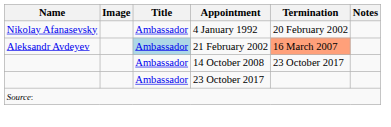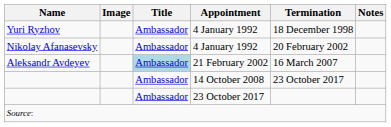 <table class="wikitable">
 <tr valign="middle">
 <th>Name</th>
 <th>Image</th>
 <th>Title</th>
 <th>Appointment</th>
 <th>Termination</th>
 <th>Notes</th>
+</tr>
+<tr>
+<td><a href='#'>Yuri Ryzhov</a></td>
+<td></td>
+<td><a href='#'>Ambassador</a></td>
+<td>4 January 1992</td>
+<td>18 December 1998</td>
+<td></td>
 </tr>
 <tr>
 <td><a href='#'>Nikolay Afanasevsky</a></td>
 <td></td>
 <td><a href='#'>Ambassador</a></td>
 <td>4 January 1992</td>
 <td>20 February 2002</td>
 <td></td>
 </tr>
 <tr>
 <td><a href='#'>Aleksandr Avdeyev</a></td>
 <td></td>
 <td style="background: lightblue;"><a href='#'>Ambassador</a></td>
 <td>21 February 2002</td>
-<td style="background: lightsalmon;">16 March 2007</td>
+<td>16 March 2007</td>
 <td></td>
 </tr>
 <tr>
 <td></td>
 <td></td>
 <td><a href='#'>Ambassador</a></td>
 <td>14 October 2008</td>
 <td>23 October 2017</td>
 <td></td>
 </tr>
 <tr>
 <td></td>
 <td></td>
 <td><a href='#'>Ambassador</a></td>
 <td>23 October 2017</td>
 <td></td>
 <td></td>
 </tr>
 <tr>
 <td colspan=6><small><em>Source</em>:</small></td>
 </tr>
 </table>
